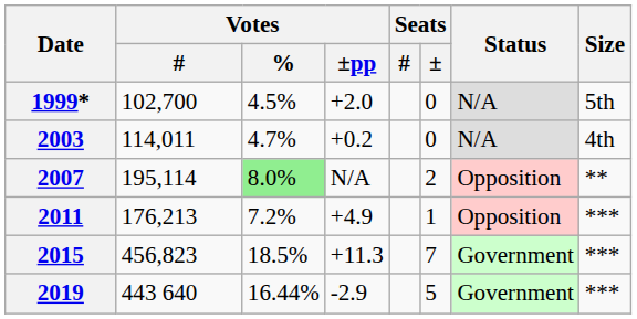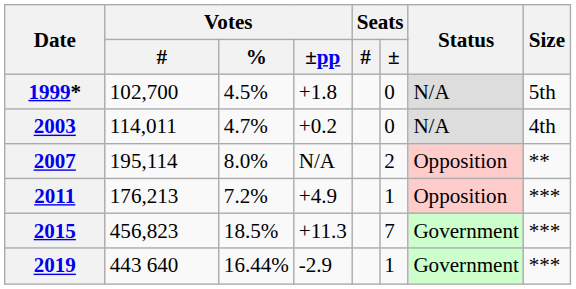 <table class="wikitable" style="font-size:95%;">
 <tr>
 <th width="65" rowspan="2">Date</th>
 <th colspan="3">Votes</th>
 <th colspan="2">Seats</th>
 <th rowspan="2">Status</th>
 <th rowspan="2">Size</th>
 </tr>
 <tr>
 <th width="75">#</th>
 <th>%</th>
 <th>±<a href='#'>pp</a></th>
 <th>#</th>
 <th>±</th>
 </tr>
 <tr>
 <th><a href='#'>1999</a>*</th>
 <td>102,700</td>
 <td>4.5%</td>
-<td>+2.0</td>
+<td>+1.8</td>
 <td style="text-align:center;"></td>
 <td>0</td>
 <td style="background:#ddd;">N/A</td>
 <td>5th</td>
 </tr>
 <tr>
 <th><a href='#'>2003</a></th>
 <td>114,011</td>
 <td>4.7%</td>
 <td>+0.2</td>
 <td style="text-align:center;"></td>
 <td>0</td>
 <td style="background:#ddd;">N/A</td>
 <td>4th</td>
 </tr>
 <tr>
 <th><a href='#'>2007</a></th>
 <td>195,114</td>
-<td style="background: lightgreen;">8.0%</td>
+<td>8.0%</td>
 <td>N/A</td>
 <td style="text-align:center;"></td>
 <td>2</td>
 <td style="background:#fcc;">Opposition</td>
 <td>**</td>
 </tr>
 <tr>
 <th><a href='#'>2011</a></th>
 <td>176,213</td>
 <td>7.2%</td>
 <td>+4.9</td>
 <td style="text-align:center;"></td>
 <td>1</td>
 <td style="background-color:#fcc;">Opposition</td>
 <td>***</td>
 </tr>
 <tr>
 <th><a href='#'>2015</a></th>
 <td>456,823</td>
 <td>18.5%</td>
 <td>+11.3</td>
 <td style="text-align:center;"></td>
 <td>7</td>
 <td style="background-color:#cfc;">Government</td>
 <td>***</td>
 </tr>
 <tr>
 <th><a href='#'>2019</a></th>
 <td>443 640</td>
 <td>16.44%</td>
 <td>-2.9</td>
 <td style="text-align:center;"></td>
-<td>5</td>
+<td>1</td>
 <td style="background-color:#cfc;">Government</td>
 <td>***</td>
 </tr>
 </table>
